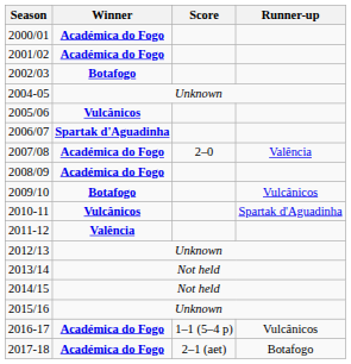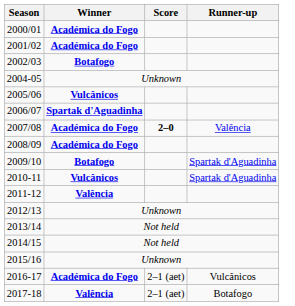 <table class="wikitable" style="text-align: center; font-size:100%">
 <tr>
 <th>Season</th>
 <th>Winner</th>
 <th>Score</th>
 <th>Runner-up</th>
 </tr>
 <tr>
 <td>2000/01</td>
 <td><strong><a href='#'>Académica do Fogo</a></strong></td>
 <td></td>
 <td></td>
 </tr>
 <tr>
 <td>2001/02</td>
 <td><strong><a href='#'>Académica do Fogo</a></strong></td>
 <td></td>
 <td></td>
 </tr>
 <tr>
 <td>2002/03</td>
 <td><strong><a href='#'>Botafogo</a></strong></td>
 <td></td>
 <td></td>
 </tr>
 <tr>
 <td>2004-05</td>
 <td colspan=3><em>Unknown</em></td>
 </tr>
 <tr>
 <td>2005/06</td>
 <td><strong><a href='#'>Vulcânicos</a></strong></td>
 <td></td>
 <td></td>
 </tr>
 <tr>
 <td>2006/07</td>
 <td><strong><a href='#'>Spartak d'Aguadinha</a></strong></td>
 <td></td>
 <td></td>
 </tr>
 <tr>
 <td>2007/08</td>
 <td><strong><a href='#'>Académica do Fogo</a></strong></td>
-<td>2–0</td>
+<td><strong>2–0</strong></td>
 <td><a href='#'>Valência</a></td>
 </tr>
 <tr>
 <td>2008/09</td>
 <td><strong><a href='#'>Académica do Fogo</a></strong></td>
 <td></td>
 <td></td>
 </tr>
 <tr>
 <td>2009/10</td>
 <td><strong><a href='#'>Botafogo</a></strong></td>
 <td></td>
-<td><a href='#'>Vulcânicos</a></td>
+<td><a href='#'>Spartak d'Aguadinha</a></td>
 </tr>
 <tr>
 <td>2010-11</td>
 <td><strong><a href='#'>Vulcânicos</a></strong></td>
 <td></td>
 <td><a href='#'>Spartak d'Aguadinha</a></td>
 </tr>
 <tr>
 <td>2011-12</td>
 <td><strong><a href='#'>Valência</a></strong></td>
 <td></td>
 <td></td>
 </tr>
 <tr>
 <td>2012/13</td>
 <td colspan=3><em>Unknown</em></td>
 </tr>
 <tr>
 <td>2013/14</td>
 <td colspan=3><em>Not held</em></td>
 </tr>
 <tr>
 <td>2014/15</td>
 <td colspan=3><em>Not held</em></td>
 </tr>
 <tr>
 <td>2015/16</td>
 <td colspan=3><em>Unknown</em></td>
 </tr>
 <tr>
 <td>2016-17</td>
 <td><strong><a href='#'>Académica do Fogo</a></strong></td>
-<td>1–1 (5–4 p)</td>
+<td>2–1 (aet)</td>
 <td>Vulcânicos</td>
 </tr>
 <tr>
 <td>2017-18</td>
-<td><strong><a href='#'>Académica do Fogo</a></strong></td>
+<td><strong><a href='#'>Valência</a></strong></td>
 <td>2–1 (aet)</td>
 <td>Botafogo</td>
 </tr>
 </table>
